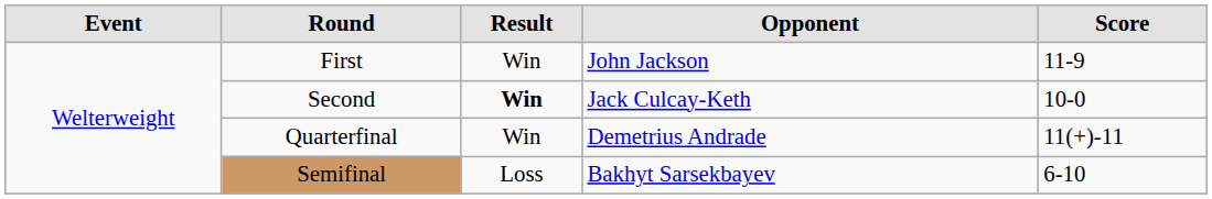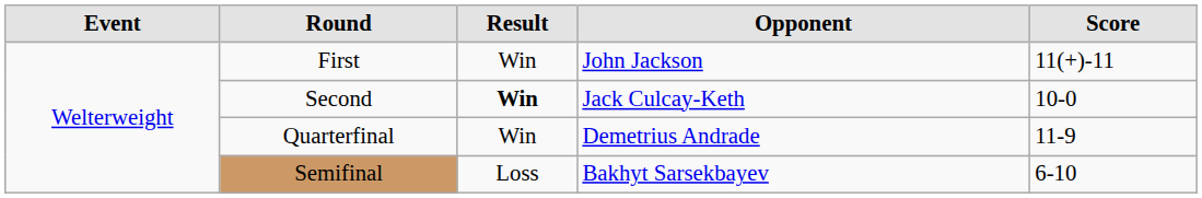 <table style='font-size: 85%; text-align: left;' class='wikitable' width='45%'>
 <tr>
 <th style='border-style: none none solid solid; background: #e3e3e3; width: 18%'><strong>Event</strong></th>
 <th style='border-style: none none solid solid; background: #e3e3e3; width: 20%'><strong>Round</strong></th>
 <th style='border-style: none none solid solid; background: #e3e3e3; width: 10%'><strong>Result</strong></th>
 <th style='border-style: none none solid solid; background: #e3e3e3; width: 38%'><strong>Opponent</strong></th>
 <th style='border-style: none none solid solid; background: #e3e3e3; width: 14%'><strong>Score</strong></th>
 </tr>
 <tr align=center>
 <td rowspan="4" style="text-align:center;"><a href='#'>Welterweight</a></td>
 <td align='center'>First</td>
 <td>Win</td>
 <td align='left'> <a href='#'>John Jackson</a></td>
-<td align='left'>11-9</td>
+<td align='left'>11(+)-11</td>
 </tr>
 <tr align=center>
 <td align='center'>Second</td>
 <td><strong>Win</strong></td>
 <td align='left'> <a href='#'>Jack Culcay-Keth</a></td>
 <td align='left'>10-0</td>
 </tr>
 <tr align=center>
 <td align='center'>Quarterfinal</td>
 <td>Win</td>
 <td align='left'> <a href='#'>Demetrius Andrade</a></td>
-<td align='left'>11(+)-11</td>
+<td align='left'>11-9</td>
 </tr>
 <tr align=center>
 <td align='center'; bgcolor="#cc9966">Semifinal</td>
 <td>Loss</td>
 <td align='left'> <a href='#'>Bakhyt Sarsekbayev</a></td>
 <td align='left'>6-10</td>
 </tr>
 </table>
